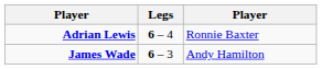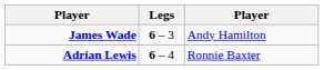 <table class=wikitable style="text-align:center">
 <tr>
 <th width=163>Player</th>
 <th width=50>Legs</th>
 <th width=163>Player</th>
 </tr>
 <tr align=left>
+<td align=right><strong><a href='#'>James Wade</a></strong> </td>
+<td align=center><strong>6</strong> – 3</td>
+<td> <a href='#'>Andy Hamilton</a></td>
+</tr>
+<tr align=left>
 <td align=right><strong><a href='#'>Adrian Lewis</a></strong> </td>
 <td align=center><strong>6</strong> – 4</td>
 <td> <a href='#'>Ronnie Baxter</a></td>
 </tr>
-<tr align=left>
-<td align=right><strong><a href='#'>James Wade</a></strong> </td>
-<td align=center><strong>6</strong> – 3</td>
-<td> <a href='#'>Andy Hamilton</a></td>
-</tr>
 </table>
